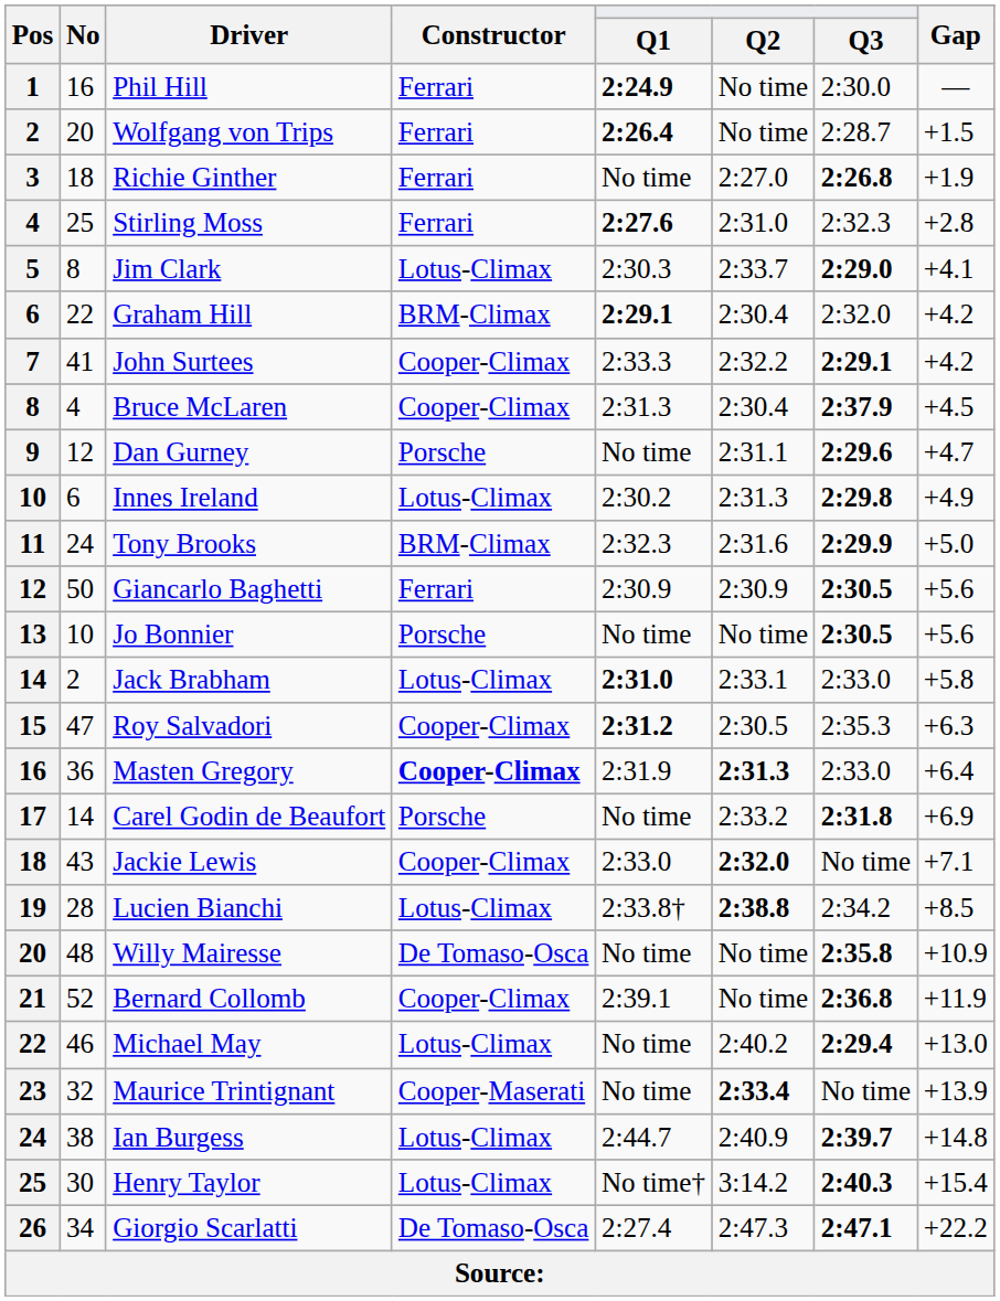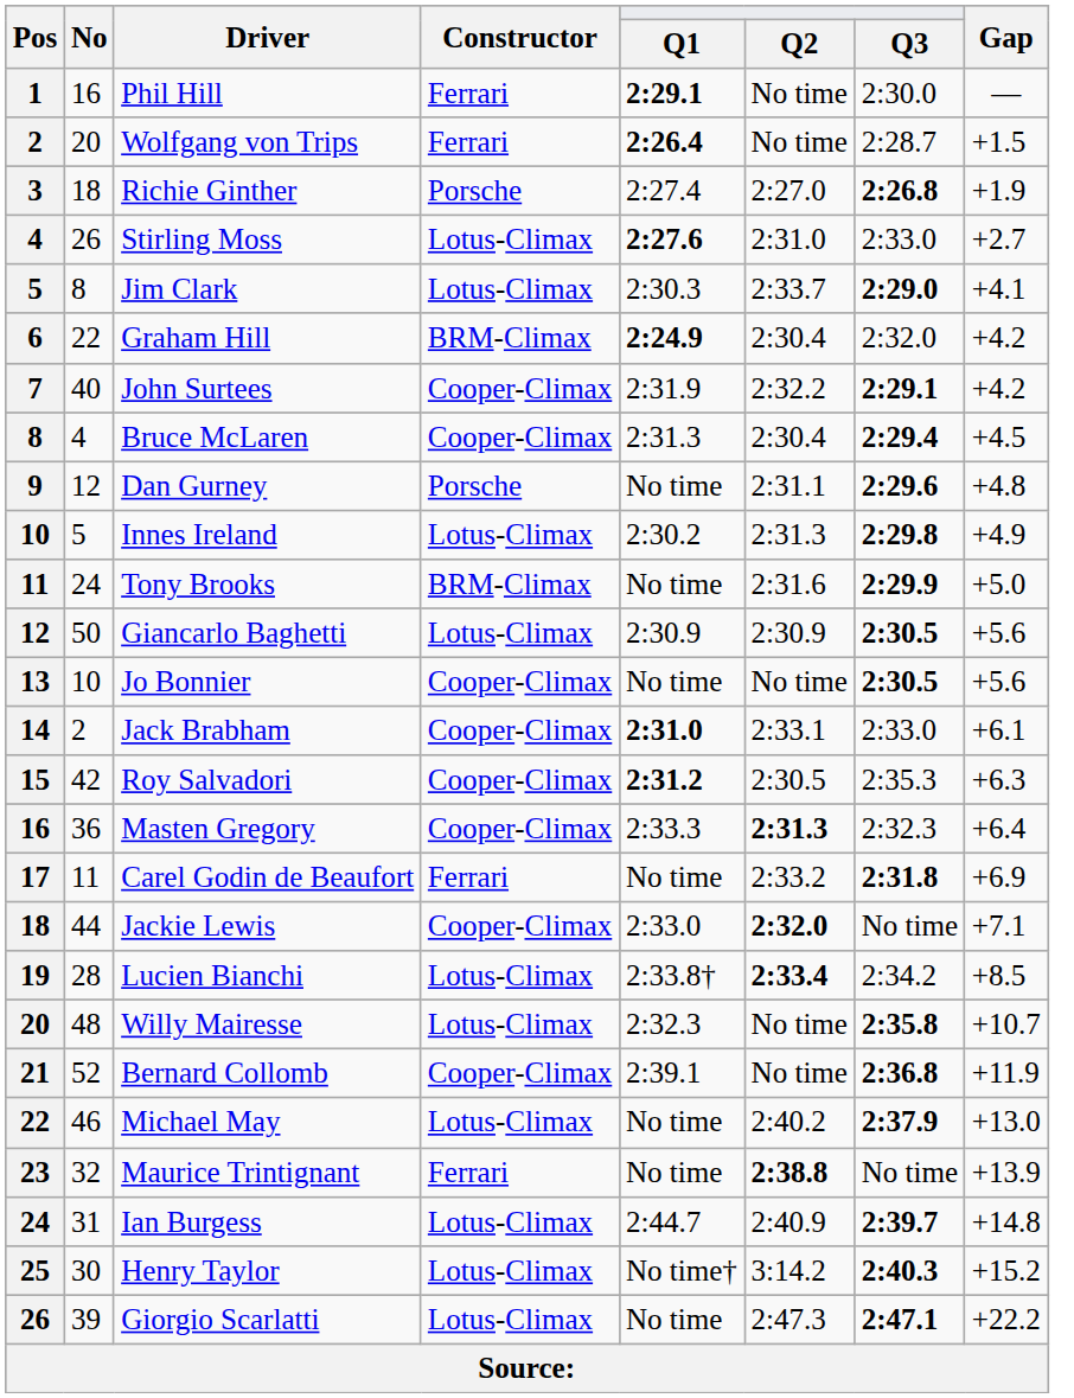 <table class="wikitable sortable" style="font-size: 95%;">
 <tr>
 <th rowspan="2">Pos</th>
 <th rowspan="2">No</th>
 <th rowspan="2">Driver</th>
 <th rowspan="2">Constructor</th>
 <th colspan="3" style="background:#eaecf0; text-align:center;"></th>
 <th rowspan="2">Gap</th>
 </tr>
 <tr>
 <th>Q1</th>
 <th>Q2</th>
 <th>Q3</th>
 </tr>
 <tr>
 <th>1</th>
 <td>16</td>
 <td> <a href='#'>Phil Hill</a></td>
 <td><a href='#'>Ferrari</a></td>
-<td><strong>2:24.9</strong></td>
+<td><strong>2:29.1</strong></td>
 <td>No time</td>
 <td>2:30.0</td>
 <td align="center">—</td>
 </tr>
 <tr>
 <th>2</th>
 <td>20</td>
 <td> <a href='#'>Wolfgang von Trips</a></td>
 <td><a href='#'>Ferrari</a></td>
 <td><strong>2:26.4</strong></td>
 <td>No time</td>
 <td>2:28.7</td>
 <td>+1.5</td>
 </tr>
 <tr>
 <th>3</th>
 <td>18</td>
 <td> <a href='#'>Richie Ginther</a></td>
-<td><a href='#'>Ferrari</a></td>
-<td>No time</td>
+<td><a href='#'>Porsche</a></td>
+<td>2:27.4</td>
 <td>2:27.0</td>
 <td><strong>2:26.8</strong></td>
 <td>+1.9</td>
 </tr>
 <tr>
 <th>4</th>
-<td>25</td>
+<td>26</td>
 <td> <a href='#'>Stirling Moss</a></td>
-<td><a href='#'>Ferrari</a></td>
+<td><a href='#'>Lotus</a>-<a href='#'>Climax</a></td>
 <td><strong>2:27.6</strong></td>
 <td>2:31.0</td>
-<td>2:32.3</td>
-<td>+2.8</td>
+<td>2:33.0</td>
+<td>+2.7</td>
 </tr>
 <tr>
 <th>5</th>
 <td>8</td>
 <td> <a href='#'>Jim Clark</a></td>
 <td><a href='#'>Lotus</a>-<a href='#'>Climax</a></td>
 <td>2:30.3</td>
 <td>2:33.7</td>
 <td><strong>2:29.0</strong></td>
 <td>+4.1</td>
 </tr>
 <tr>
 <th>6</th>
 <td>22</td>
 <td> <a href='#'>Graham Hill</a></td>
 <td><a href='#'>BRM</a>-<a href='#'>Climax</a></td>
-<td><strong>2:29.1</strong></td>
+<td><strong>2:24.9</strong></td>
 <td>2:30.4</td>
 <td>2:32.0</td>
 <td>+4.2</td>
 </tr>
 <tr>
 <th>7</th>
-<td>41</td>
+<td>40</td>
 <td> <a href='#'>John Surtees</a></td>
 <td><a href='#'>Cooper</a>-<a href='#'>Climax</a></td>
-<td>2:33.3</td>
+<td>2:31.9</td>
 <td>2:32.2</td>
 <td><strong>2:29.1</strong></td>
 <td>+4.2</td>
 </tr>
 <tr>
 <th>8</th>
 <td>4</td>
 <td> <a href='#'>Bruce McLaren</a></td>
 <td><a href='#'>Cooper</a>-<a href='#'>Climax</a></td>
 <td>2:31.3</td>
 <td>2:30.4</td>
-<td><strong>2:37.9</strong></td>
+<td><strong>2:29.4</strong></td>
 <td>+4.5</td>
 </tr>
 <tr>
 <th>9</th>
 <td>12</td>
 <td> <a href='#'>Dan Gurney</a></td>
 <td><a href='#'>Porsche</a></td>
 <td>No time</td>
 <td>2:31.1</td>
 <td><strong>2:29.6</strong></td>
-<td>+4.7</td>
+<td>+4.8</td>
 </tr>
 <tr>
 <th>10</th>
-<td>6</td>
+<td>5</td>
 <td> <a href='#'>Innes Ireland</a></td>
 <td><a href='#'>Lotus</a>-<a href='#'>Climax</a></td>
 <td>2:30.2</td>
 <td>2:31.3</td>
 <td><strong>2:29.8</strong></td>
 <td>+4.9</td>
 </tr>
 <tr>
 <th>11</th>
 <td>24</td>
 <td> <a href='#'>Tony Brooks</a></td>
 <td><a href='#'>BRM</a>-<a href='#'>Climax</a></td>
-<td>2:32.3</td>
+<td>No time</td>
 <td>2:31.6</td>
 <td><strong>2:29.9</strong></td>
 <td>+5.0</td>
 </tr>
 <tr>
 <th>12</th>
 <td>50</td>
 <td> <a href='#'>Giancarlo Baghetti</a></td>
-<td><a href='#'>Ferrari</a></td>
+<td><a href='#'>Lotus</a>-<a href='#'>Climax</a></td>
 <td>2:30.9</td>
 <td>2:30.9</td>
 <td><strong>2:30.5</strong></td>
 <td>+5.6</td>
 </tr>
 <tr>
 <th>13</th>
 <td>10</td>
 <td> <a href='#'>Jo Bonnier</a></td>
-<td><a href='#'>Porsche</a></td>
+<td><a href='#'>Cooper</a>-<a href='#'>Climax</a></td>
 <td>No time</td>
 <td>No time</td>
 <td><strong>2:30.5</strong></td>
 <td>+5.6</td>
 </tr>
 <tr>
 <th>14</th>
 <td>2</td>
 <td> <a href='#'>Jack Brabham</a></td>
-<td><a href='#'>Lotus</a>-<a href='#'>Climax</a></td>
+<td><a href='#'>Cooper</a>-<a href='#'>Climax</a></td>
 <td><strong>2:31.0</strong></td>
 <td>2:33.1</td>
 <td>2:33.0</td>
-<td>+5.8</td>
+<td>+6.1</td>
 </tr>
 <tr>
 <th>15</th>
-<td>47</td>
+<td>42</td>
 <td> <a href='#'>Roy Salvadori</a></td>
 <td><a href='#'>Cooper</a>-<a href='#'>Climax</a></td>
 <td><strong>2:31.2</strong></td>
 <td>2:30.5</td>
 <td>2:35.3</td>
 <td>+6.3</td>
 </tr>
 <tr>
 <th>16</th>
 <td>36</td>
 <td> <a href='#'>Masten Gregory</a></td>
-<td><strong><a href='#'>Cooper</a>-<a href='#'>Climax</a></strong></td>
-<td>2:31.9</td>
+<td><a href='#'>Cooper</a>-<a href='#'>Climax</a></td>
+<td>2:33.3</td>
 <td><strong>2:31.3</strong></td>
-<td>2:33.0</td>
+<td>2:32.3</td>
 <td>+6.4</td>
 </tr>
 <tr>
 <th>17</th>
-<td>14</td>
+<td>11</td>
 <td> <a href='#'>Carel Godin de Beaufort</a></td>
-<td><a href='#'>Porsche</a></td>
+<td><a href='#'>Ferrari</a></td>
 <td>No time</td>
 <td>2:33.2</td>
 <td><strong>2:31.8</strong></td>
 <td>+6.9</td>
 </tr>
 <tr>
 <th>18</th>
-<td>43</td>
+<td>44</td>
 <td> <a href='#'>Jackie Lewis</a></td>
 <td><a href='#'>Cooper</a>-<a href='#'>Climax</a></td>
 <td>2:33.0</td>
 <td><strong>2:32.0</strong></td>
 <td>No time</td>
 <td>+7.1</td>
 </tr>
 <tr>
 <th>19</th>
 <td>28</td>
 <td> <a href='#'>Lucien Bianchi</a></td>
 <td><a href='#'>Lotus</a>-<a href='#'>Climax</a></td>
 <td>2:33.8†</td>
-<td><strong>2:38.8</strong></td>
+<td><strong>2:33.4</strong></td>
 <td>2:34.2</td>
 <td>+8.5</td>
 </tr>
 <tr>
 <th>20</th>
 <td>48</td>
 <td> <a href='#'>Willy Mairesse</a></td>
-<td><a href='#'>De Tomaso</a>-<a href='#'>Osca</a></td>
-<td>No time</td>
+<td><a href='#'>Lotus</a>-<a href='#'>Climax</a></td>
+<td>2:32.3</td>
 <td>No time</td>
 <td><strong>2:35.8</strong></td>
-<td>+10.9</td>
+<td>+10.7</td>
 </tr>
 <tr>
 <th>21</th>
 <td>52</td>
 <td> <a href='#'>Bernard Collomb</a></td>
 <td><a href='#'>Cooper</a>-<a href='#'>Climax</a></td>
 <td>2:39.1</td>
 <td>No time</td>
 <td><strong>2:36.8</strong></td>
 <td>+11.9</td>
 </tr>
 <tr>
 <th>22</th>
 <td>46</td>
 <td> <a href='#'>Michael May</a></td>
 <td><a href='#'>Lotus</a>-<a href='#'>Climax</a></td>
 <td>No time</td>
 <td>2:40.2</td>
-<td><strong>2:29.4</strong></td>
+<td><strong>2:37.9</strong></td>
 <td>+13.0</td>
 </tr>
 <tr>
 <th>23</th>
 <td>32</td>
 <td> <a href='#'>Maurice Trintignant</a></td>
-<td><a href='#'>Cooper</a>-<a href='#'>Maserati</a></td>
+<td><a href='#'>Ferrari</a></td>
 <td>No time</td>
-<td><strong>2:33.4</strong></td>
+<td><strong>2:38.8</strong></td>
 <td>No time</td>
 <td>+13.9</td>
 </tr>
 <tr>
 <th>24</th>
-<td>38</td>
+<td>31</td>
 <td> <a href='#'>Ian Burgess</a></td>
 <td><a href='#'>Lotus</a>-<a href='#'>Climax</a></td>
 <td>2:44.7</td>
 <td>2:40.9</td>
 <td><strong>2:39.7</strong></td>
 <td>+14.8</td>
 </tr>
 <tr>
 <th>25</th>
 <td>30</td>
 <td> <a href='#'>Henry Taylor</a></td>
 <td><a href='#'>Lotus</a>-<a href='#'>Climax</a></td>
 <td>No time†</td>
 <td>3:14.2</td>
 <td><strong>2:40.3</strong></td>
-<td>+15.4</td>
+<td>+15.2</td>
 </tr>
 <tr>
 <th>26</th>
-<td>34</td>
+<td>39</td>
 <td> <a href='#'>Giorgio Scarlatti</a></td>
-<td><a href='#'>De Tomaso</a>-<a href='#'>Osca</a></td>
-<td>2:27.4</td>
+<td><a href='#'>Lotus</a>-<a href='#'>Climax</a></td>
+<td>No time</td>
 <td>2:47.3</td>
 <td><strong>2:47.1</strong></td>
 <td>+22.2</td>
 </tr>
 <tr>
 <th colspan="8">Source:</th>
 </tr>
 </table>
